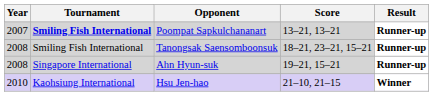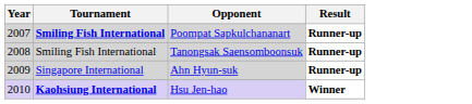 <table class="sortable wikitable" style="font-size: 90%;">
 <tr>
 <th>Year</th>
 <th>Tournament</th>
 <th>Opponent</th>
-<th>Score</th>
 <th>Result</th>
 </tr>
 <tr style="background:#D5D5D5">
 <td align="center">2007</td>
 <td align="left"><strong><a href='#'>Smiling Fish International</a></strong></td>
 <td align="left"> <a href='#'>Poompat Sapkulchananart</a></td>
-<td align="left">13–21, 13–21</td>
 <td style="text-align:left; background:white"> <strong>Runner-up</strong></td>
 </tr>
 <tr style="background:#D5D5D5">
 <td align="center">2008</td>
 <td align="left">Smiling Fish International</td>
 <td align="left"> <a href='#'>Tanongsak Saensomboonsuk</a></td>
-<td align="left">18–21, 23–21, 15–21</td>
 <td style="text-align:left; background:white"> <strong>Runner-up</strong></td>
 </tr>
 <tr style="background:#D5D5D5">
-<td align="center">2008</td>
+<td align="center">2009</td>
 <td align="left"><a href='#'>Singapore International</a></td>
 <td align="left"> <a href='#'>Ahn Hyun-suk</a></td>
-<td align="left">19–21, 15–21</td>
 <td style="text-align:left; background:white"> <strong>Runner-up</strong></td>
 </tr>
 <tr style="background:#D8CEF6">
 <td align="center">2010</td>
-<td align="left"><a href='#'>Kaohsiung International</a></td>
+<td align="left"><strong><a href='#'>Kaohsiung International</a></strong></td>
 <td align="left"> <a href='#'>Hsu Jen-hao</a></td>
-<td align="left">21–10, 21–15</td>
 <td style="text-align:left; background:white"> <strong>Winner</strong></td>
 </tr>
 </table>
